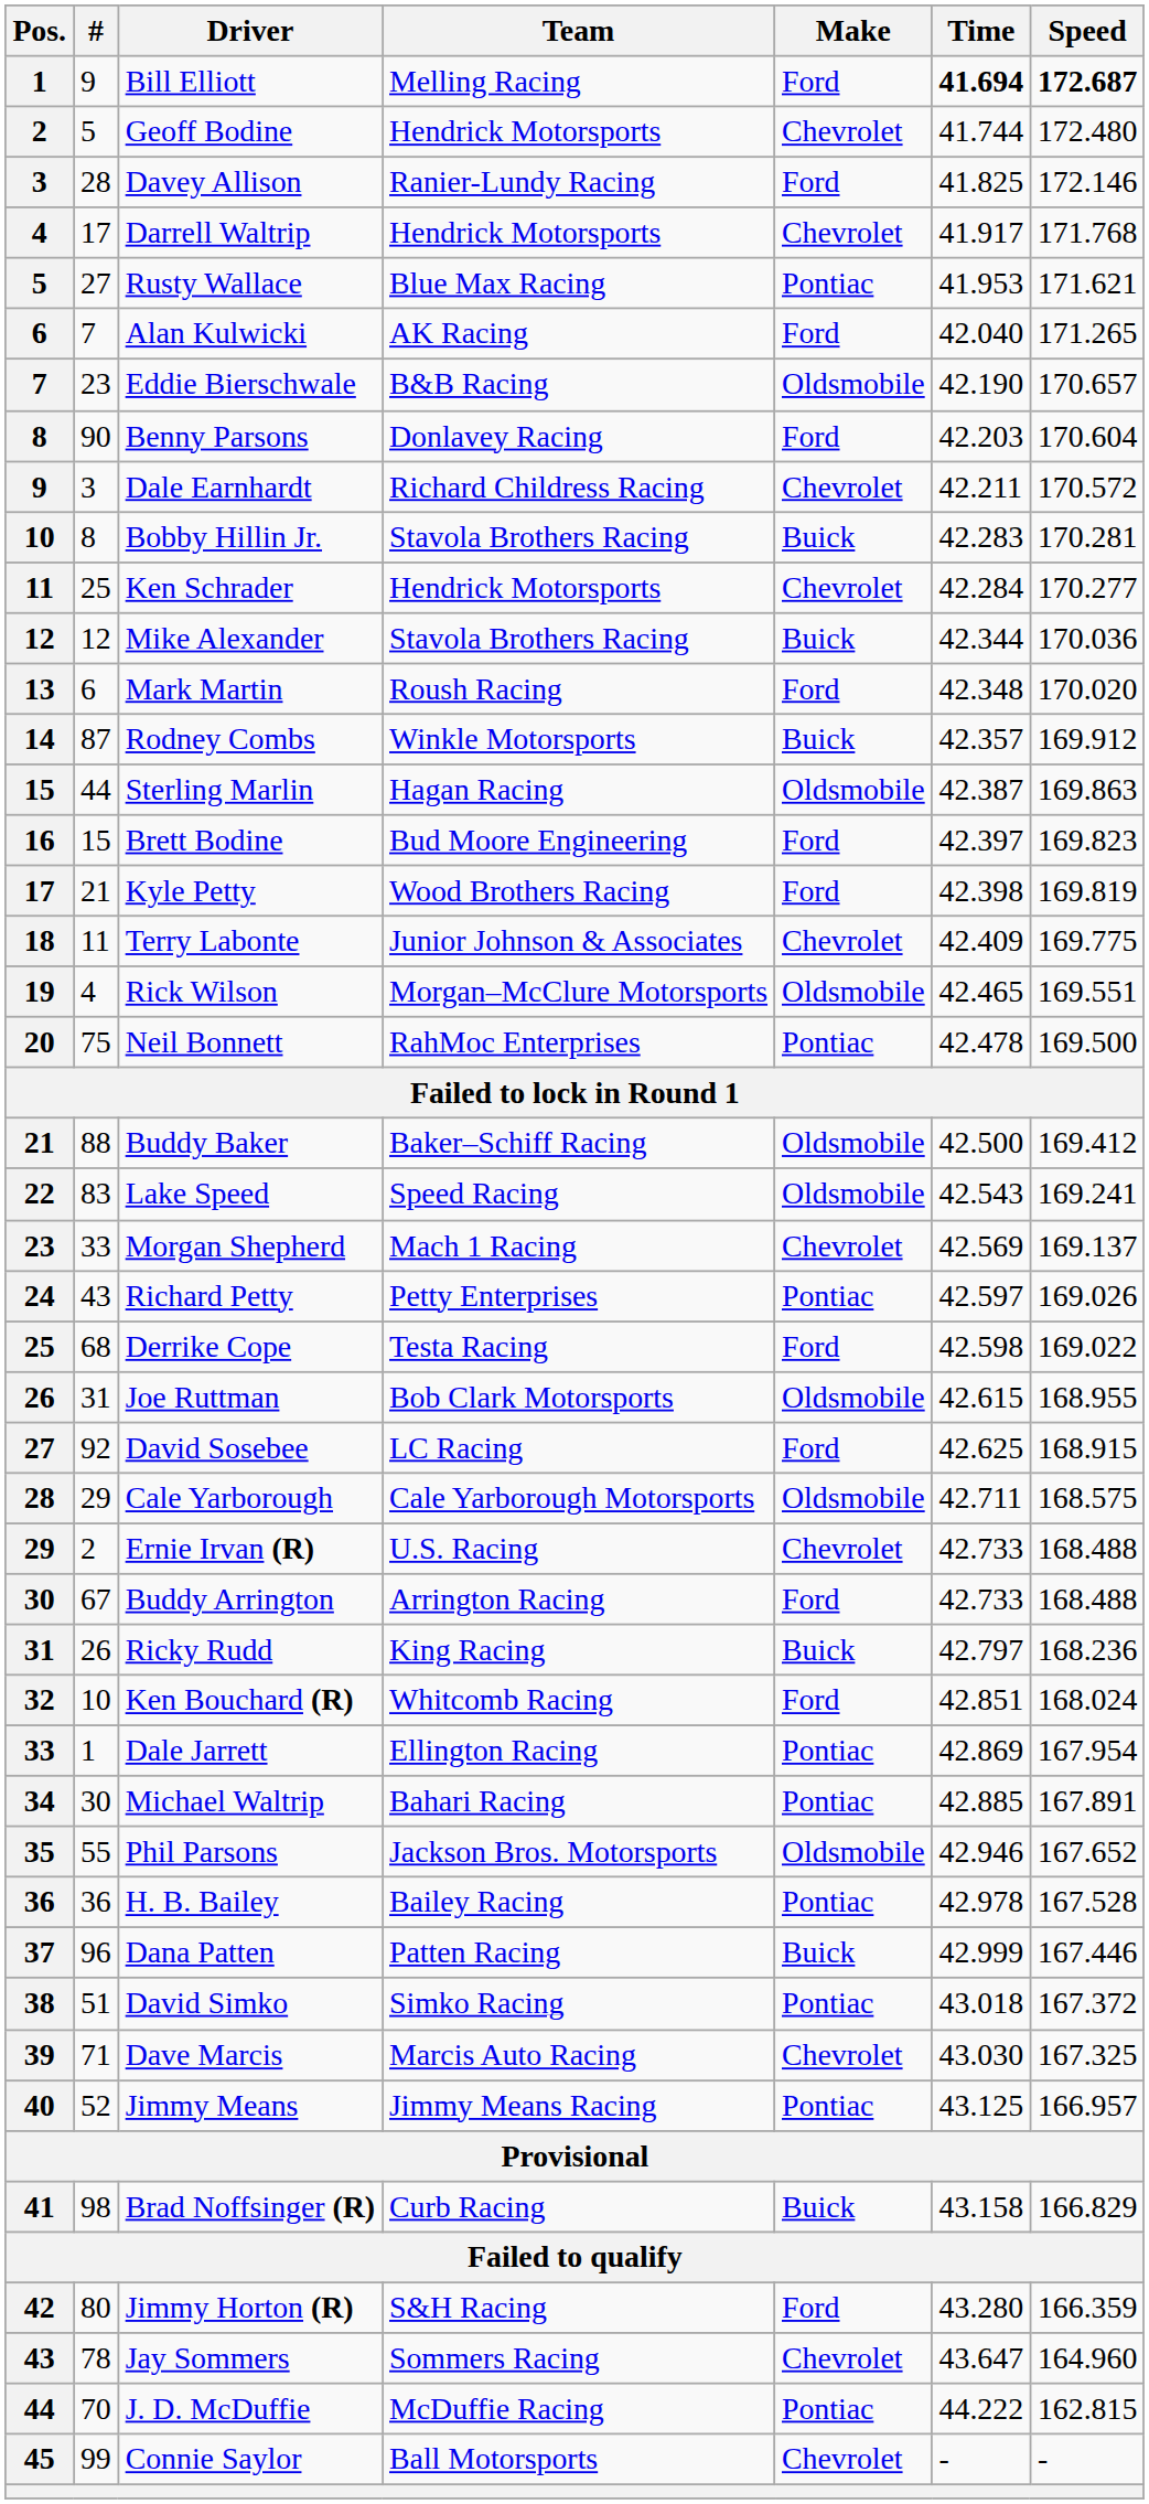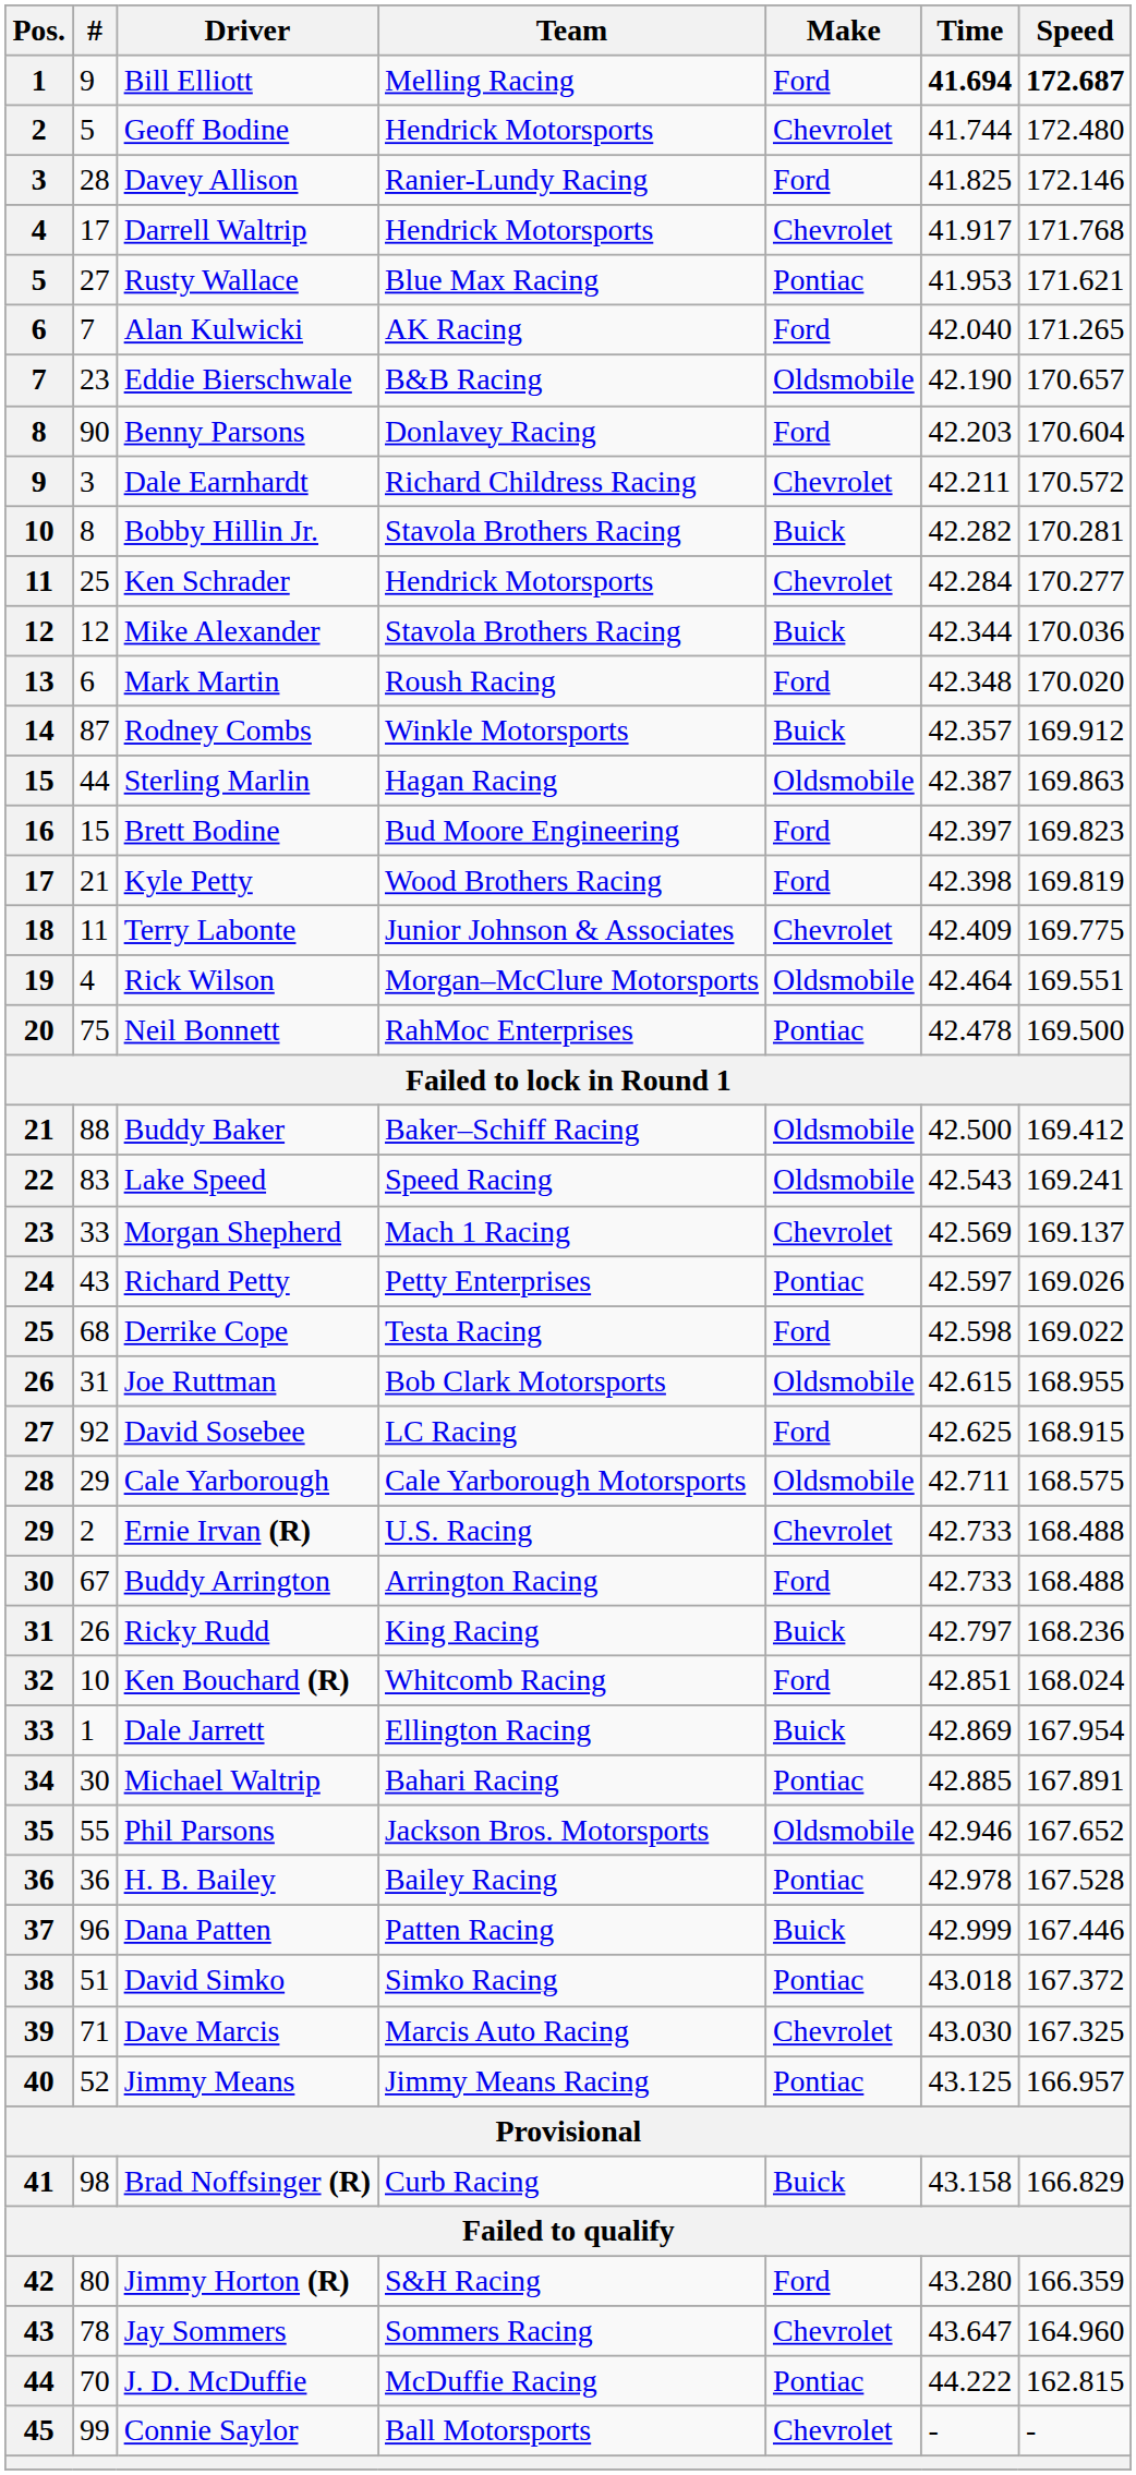 <table class="wikitable" style="font-size:95%">
 <tr>
 <th>Pos.</th>
 <th>#</th>
 <th>Driver</th>
 <th>Team</th>
 <th>Make</th>
 <th>Time</th>
 <th>Speed</th>
 </tr>
 <tr>
 <th>1</th>
 <td>9</td>
 <td><a href='#'>Bill Elliott</a></td>
 <td><a href='#'>Melling Racing</a></td>
 <td><a href='#'>Ford</a></td>
 <td><strong>41.694</strong></td>
 <td><strong>172.687</strong></td>
 </tr>
 <tr>
 <th>2</th>
 <td>5</td>
 <td><a href='#'>Geoff Bodine</a></td>
 <td><a href='#'>Hendrick Motorsports</a></td>
 <td><a href='#'>Chevrolet</a></td>
 <td>41.744</td>
 <td>172.480</td>
 </tr>
 <tr>
 <th>3</th>
 <td>28</td>
 <td><a href='#'>Davey Allison</a></td>
 <td><a href='#'>Ranier-Lundy Racing</a></td>
 <td><a href='#'>Ford</a></td>
 <td>41.825</td>
 <td>172.146</td>
 </tr>
 <tr>
 <th>4</th>
 <td>17</td>
 <td><a href='#'>Darrell Waltrip</a></td>
 <td><a href='#'>Hendrick Motorsports</a></td>
 <td><a href='#'>Chevrolet</a></td>
 <td>41.917</td>
 <td>171.768</td>
 </tr>
 <tr>
 <th>5</th>
 <td>27</td>
 <td><a href='#'>Rusty Wallace</a></td>
 <td><a href='#'>Blue Max Racing</a></td>
 <td><a href='#'>Pontiac</a></td>
 <td>41.953</td>
 <td>171.621</td>
 </tr>
 <tr>
 <th>6</th>
 <td>7</td>
 <td><a href='#'>Alan Kulwicki</a></td>
 <td><a href='#'>AK Racing</a></td>
 <td><a href='#'>Ford</a></td>
 <td>42.040</td>
 <td>171.265</td>
 </tr>
 <tr>
 <th>7</th>
 <td>23</td>
 <td><a href='#'>Eddie Bierschwale</a></td>
 <td><a href='#'>B&B Racing</a></td>
 <td><a href='#'>Oldsmobile</a></td>
 <td>42.190</td>
 <td>170.657</td>
 </tr>
 <tr>
 <th>8</th>
 <td>90</td>
 <td><a href='#'>Benny Parsons</a></td>
 <td><a href='#'>Donlavey Racing</a></td>
 <td><a href='#'>Ford</a></td>
 <td>42.203</td>
 <td>170.604</td>
 </tr>
 <tr>
 <th>9</th>
 <td>3</td>
 <td><a href='#'>Dale Earnhardt</a></td>
 <td><a href='#'>Richard Childress Racing</a></td>
 <td><a href='#'>Chevrolet</a></td>
 <td>42.211</td>
 <td>170.572</td>
 </tr>
 <tr>
 <th>10</th>
 <td>8</td>
 <td><a href='#'>Bobby Hillin Jr.</a></td>
 <td><a href='#'>Stavola Brothers Racing</a></td>
 <td><a href='#'>Buick</a></td>
-<td>42.283</td>
+<td>42.282</td>
 <td>170.281</td>
 </tr>
 <tr>
 <th>11</th>
 <td>25</td>
 <td><a href='#'>Ken Schrader</a></td>
 <td><a href='#'>Hendrick Motorsports</a></td>
 <td><a href='#'>Chevrolet</a></td>
 <td>42.284</td>
 <td>170.277</td>
 </tr>
 <tr>
 <th>12</th>
 <td>12</td>
 <td><a href='#'>Mike Alexander</a></td>
 <td><a href='#'>Stavola Brothers Racing</a></td>
 <td><a href='#'>Buick</a></td>
 <td>42.344</td>
 <td>170.036</td>
 </tr>
 <tr>
 <th>13</th>
 <td>6</td>
 <td><a href='#'>Mark Martin</a></td>
 <td><a href='#'>Roush Racing</a></td>
 <td><a href='#'>Ford</a></td>
 <td>42.348</td>
 <td>170.020</td>
 </tr>
 <tr>
 <th>14</th>
 <td>87</td>
 <td><a href='#'>Rodney Combs</a></td>
 <td><a href='#'>Winkle Motorsports</a></td>
 <td><a href='#'>Buick</a></td>
 <td>42.357</td>
 <td>169.912</td>
 </tr>
 <tr>
 <th>15</th>
 <td>44</td>
 <td><a href='#'>Sterling Marlin</a></td>
 <td><a href='#'>Hagan Racing</a></td>
 <td><a href='#'>Oldsmobile</a></td>
 <td>42.387</td>
 <td>169.863</td>
 </tr>
 <tr>
 <th>16</th>
 <td>15</td>
 <td><a href='#'>Brett Bodine</a></td>
 <td><a href='#'>Bud Moore Engineering</a></td>
 <td><a href='#'>Ford</a></td>
 <td>42.397</td>
 <td>169.823</td>
 </tr>
 <tr>
 <th>17</th>
 <td>21</td>
 <td><a href='#'>Kyle Petty</a></td>
 <td><a href='#'>Wood Brothers Racing</a></td>
 <td><a href='#'>Ford</a></td>
 <td>42.398</td>
 <td>169.819</td>
 </tr>
 <tr>
 <th>18</th>
 <td>11</td>
 <td><a href='#'>Terry Labonte</a></td>
 <td><a href='#'>Junior Johnson & Associates</a></td>
 <td><a href='#'>Chevrolet</a></td>
 <td>42.409</td>
 <td>169.775</td>
 </tr>
 <tr>
 <th>19</th>
 <td>4</td>
 <td><a href='#'>Rick Wilson</a></td>
 <td><a href='#'>Morgan–McClure Motorsports</a></td>
 <td><a href='#'>Oldsmobile</a></td>
-<td>42.465</td>
+<td>42.464</td>
 <td>169.551</td>
 </tr>
 <tr>
 <th>20</th>
 <td>75</td>
 <td><a href='#'>Neil Bonnett</a></td>
 <td><a href='#'>RahMoc Enterprises</a></td>
 <td><a href='#'>Pontiac</a></td>
 <td>42.478</td>
 <td>169.500</td>
 </tr>
 <tr>
 <th colspan="7">Failed to lock in Round 1</th>
 </tr>
 <tr>
 <th>21</th>
 <td>88</td>
 <td><a href='#'>Buddy Baker</a></td>
 <td><a href='#'>Baker–Schiff Racing</a></td>
 <td><a href='#'>Oldsmobile</a></td>
 <td>42.500</td>
 <td>169.412</td>
 </tr>
 <tr>
 <th>22</th>
 <td>83</td>
 <td><a href='#'>Lake Speed</a></td>
 <td><a href='#'>Speed Racing</a></td>
 <td><a href='#'>Oldsmobile</a></td>
 <td>42.543</td>
 <td>169.241</td>
 </tr>
 <tr>
 <th>23</th>
 <td>33</td>
 <td><a href='#'>Morgan Shepherd</a></td>
 <td><a href='#'>Mach 1 Racing</a></td>
 <td><a href='#'>Chevrolet</a></td>
 <td>42.569</td>
 <td>169.137</td>
 </tr>
 <tr>
 <th>24</th>
 <td>43</td>
 <td><a href='#'>Richard Petty</a></td>
 <td><a href='#'>Petty Enterprises</a></td>
 <td><a href='#'>Pontiac</a></td>
 <td>42.597</td>
 <td>169.026</td>
 </tr>
 <tr>
 <th>25</th>
 <td>68</td>
 <td><a href='#'>Derrike Cope</a></td>
 <td><a href='#'>Testa Racing</a></td>
 <td><a href='#'>Ford</a></td>
 <td>42.598</td>
 <td>169.022</td>
 </tr>
 <tr>
 <th>26</th>
 <td>31</td>
 <td><a href='#'>Joe Ruttman</a></td>
 <td><a href='#'>Bob Clark Motorsports</a></td>
 <td><a href='#'>Oldsmobile</a></td>
 <td>42.615</td>
 <td>168.955</td>
 </tr>
 <tr>
 <th>27</th>
 <td>92</td>
 <td><a href='#'>David Sosebee</a></td>
 <td><a href='#'>LC Racing</a></td>
 <td><a href='#'>Ford</a></td>
 <td>42.625</td>
 <td>168.915</td>
 </tr>
 <tr>
 <th>28</th>
 <td>29</td>
 <td><a href='#'>Cale Yarborough</a></td>
 <td><a href='#'>Cale Yarborough Motorsports</a></td>
 <td><a href='#'>Oldsmobile</a></td>
 <td>42.711</td>
 <td>168.575</td>
 </tr>
 <tr>
 <th>29</th>
 <td>2</td>
 <td><a href='#'>Ernie Irvan</a> <strong>(R)</strong></td>
 <td><a href='#'>U.S. Racing</a></td>
 <td><a href='#'>Chevrolet</a></td>
 <td>42.733</td>
 <td>168.488</td>
 </tr>
 <tr>
 <th>30</th>
 <td>67</td>
 <td><a href='#'>Buddy Arrington</a></td>
 <td><a href='#'>Arrington Racing</a></td>
 <td><a href='#'>Ford</a></td>
 <td>42.733</td>
 <td>168.488</td>
 </tr>
 <tr>
 <th>31</th>
 <td>26</td>
 <td><a href='#'>Ricky Rudd</a></td>
 <td><a href='#'>King Racing</a></td>
 <td><a href='#'>Buick</a></td>
 <td>42.797</td>
 <td>168.236</td>
 </tr>
 <tr>
 <th>32</th>
 <td>10</td>
 <td><a href='#'>Ken Bouchard</a> <strong>(R)</strong></td>
 <td><a href='#'>Whitcomb Racing</a></td>
 <td><a href='#'>Ford</a></td>
 <td>42.851</td>
 <td>168.024</td>
 </tr>
 <tr>
 <th>33</th>
 <td>1</td>
 <td><a href='#'>Dale Jarrett</a></td>
 <td><a href='#'>Ellington Racing</a></td>
-<td><a href='#'>Pontiac</a></td>
+<td><a href='#'>Buick</a></td>
 <td>42.869</td>
 <td>167.954</td>
 </tr>
 <tr>
 <th>34</th>
 <td>30</td>
 <td><a href='#'>Michael Waltrip</a></td>
 <td><a href='#'>Bahari Racing</a></td>
 <td><a href='#'>Pontiac</a></td>
 <td>42.885</td>
 <td>167.891</td>
 </tr>
 <tr>
 <th>35</th>
 <td>55</td>
 <td><a href='#'>Phil Parsons</a></td>
 <td><a href='#'>Jackson Bros. Motorsports</a></td>
 <td><a href='#'>Oldsmobile</a></td>
 <td>42.946</td>
 <td>167.652</td>
 </tr>
 <tr>
 <th>36</th>
 <td>36</td>
 <td><a href='#'>H. B. Bailey</a></td>
 <td><a href='#'>Bailey Racing</a></td>
 <td><a href='#'>Pontiac</a></td>
 <td>42.978</td>
 <td>167.528</td>
 </tr>
 <tr>
 <th>37</th>
 <td>96</td>
 <td><a href='#'>Dana Patten</a></td>
 <td><a href='#'>Patten Racing</a></td>
 <td><a href='#'>Buick</a></td>
 <td>42.999</td>
 <td>167.446</td>
 </tr>
 <tr>
 <th>38</th>
 <td>51</td>
 <td><a href='#'>David Simko</a></td>
 <td><a href='#'>Simko Racing</a></td>
 <td><a href='#'>Pontiac</a></td>
 <td>43.018</td>
 <td>167.372</td>
 </tr>
 <tr>
 <th>39</th>
 <td>71</td>
 <td><a href='#'>Dave Marcis</a></td>
 <td><a href='#'>Marcis Auto Racing</a></td>
 <td><a href='#'>Chevrolet</a></td>
 <td>43.030</td>
 <td>167.325</td>
 </tr>
 <tr>
 <th>40</th>
 <td>52</td>
 <td><a href='#'>Jimmy Means</a></td>
 <td><a href='#'>Jimmy Means Racing</a></td>
 <td><a href='#'>Pontiac</a></td>
 <td>43.125</td>
 <td>166.957</td>
 </tr>
 <tr>
 <th colspan="7">Provisional</th>
 </tr>
 <tr>
 <th>41</th>
 <td>98</td>
 <td><a href='#'>Brad Noffsinger</a> <strong>(R)</strong></td>
 <td><a href='#'>Curb Racing</a></td>
 <td><a href='#'>Buick</a></td>
 <td>43.158</td>
 <td>166.829</td>
 </tr>
 <tr>
 <th colspan="7">Failed to qualify</th>
 </tr>
 <tr>
 <th>42</th>
 <td>80</td>
 <td><a href='#'>Jimmy Horton</a> <strong>(R)</strong></td>
 <td><a href='#'>S&H Racing</a></td>
 <td><a href='#'>Ford</a></td>
 <td>43.280</td>
 <td>166.359</td>
 </tr>
 <tr>
 <th>43</th>
 <td>78</td>
 <td><a href='#'>Jay Sommers</a></td>
 <td><a href='#'>Sommers Racing</a></td>
 <td><a href='#'>Chevrolet</a></td>
 <td>43.647</td>
 <td>164.960</td>
 </tr>
 <tr>
 <th>44</th>
 <td>70</td>
 <td><a href='#'>J. D. McDuffie</a></td>
 <td><a href='#'>McDuffie Racing</a></td>
 <td><a href='#'>Pontiac</a></td>
 <td>44.222</td>
 <td>162.815</td>
 </tr>
 <tr>
 <th>45</th>
 <td>99</td>
 <td><a href='#'>Connie Saylor</a></td>
 <td><a href='#'>Ball Motorsports</a></td>
 <td><a href='#'>Chevrolet</a></td>
 <td>-</td>
 <td>-</td>
 </tr>
 <tr>
 <th colspan="7"></th>
 </tr>
 </table>
